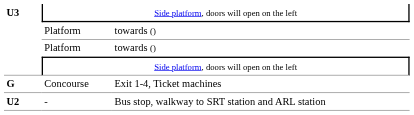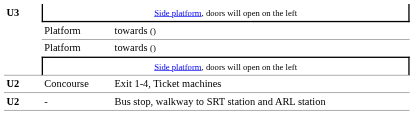 <table table border=0 cellspacing=0 cellpadding=4>
 <tr>
 <td style="border-bottom:solid 1px gray;" rowspan=4 valign=top width=50><strong>U3</strong></td>
 <td style = "border-right:solid 2px black;border-left:solid 2px black;border-bottom:solid 2px black;text-align:center;" colspan=2><small><a href='#'>Side platform</a>, doors will open on the left</small></td>
 </tr>
 <tr>
 <td style = "border-bottom:solid 1px gray;" width=100>Platform </td>
 <td style = "border-bottom:solid 1px gray;" width=450> towards  <small>()</small></td>
 </tr>
 <tr>
 <td>Platform </td>
 <td> towards  <small>()</small></td>
 </tr>
 <tr>
 <td style = "border-top:solid 2px black;border-right:solid 2px black;border-left:solid 2px black;border-bottom:solid 1px gray;text-align:center;" colspan=2><small><a href='#'>Side platform</a>, doors will open on the left</small></td>
 </tr>
 <tr>
-<td style = "border-bottom:solid 1px gray;" rowspan=1 valign=top><strong>G</strong></td>
+<td style = "border-bottom:solid 1px gray;" rowspan=1 valign=top><strong>U2</strong></td>
 <td style = "border-bottom:solid 1px gray;" valign=top>Concourse</td>
 <td style = "border-bottom:solid 1px gray;" valign=top>Exit 1-4, Ticket machines</td>
 </tr>
 <tr>
 <td style = "border-bottom:solid 1px gray;" rowspan=1 valign=top><strong>U2</strong></td>
 <td style = "border-bottom:solid 1px gray;" valign=top>-</td>
 <td style = "border-bottom:solid 1px gray;" valign=top>Bus stop, walkway to SRT station and ARL station</td>
 </tr>
 </table>
